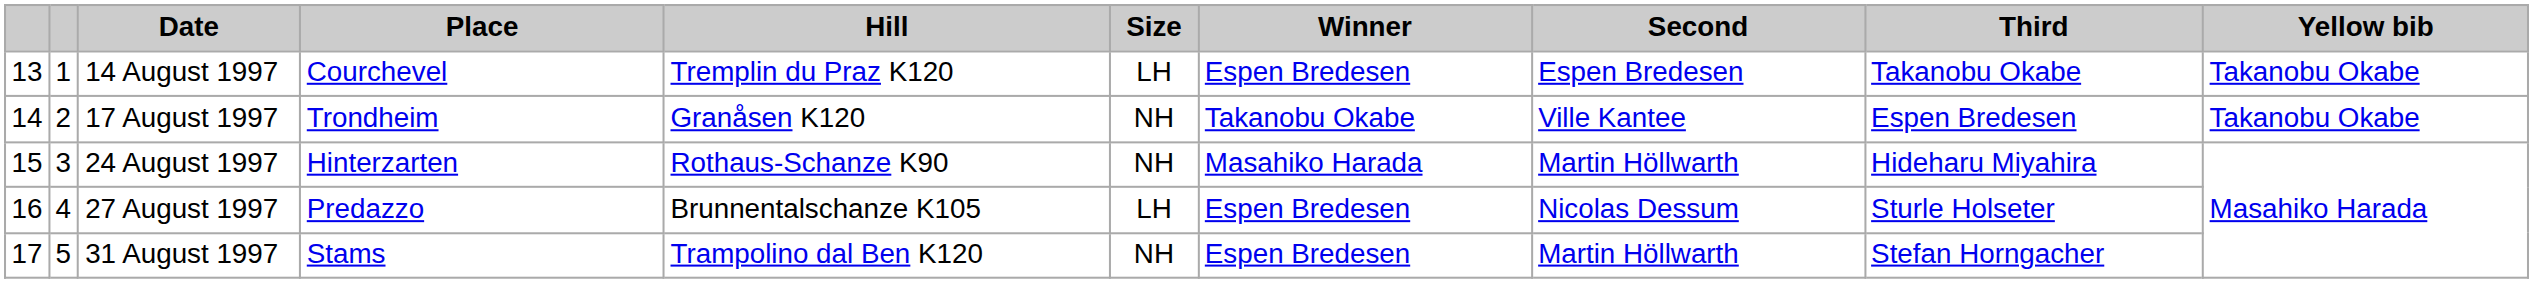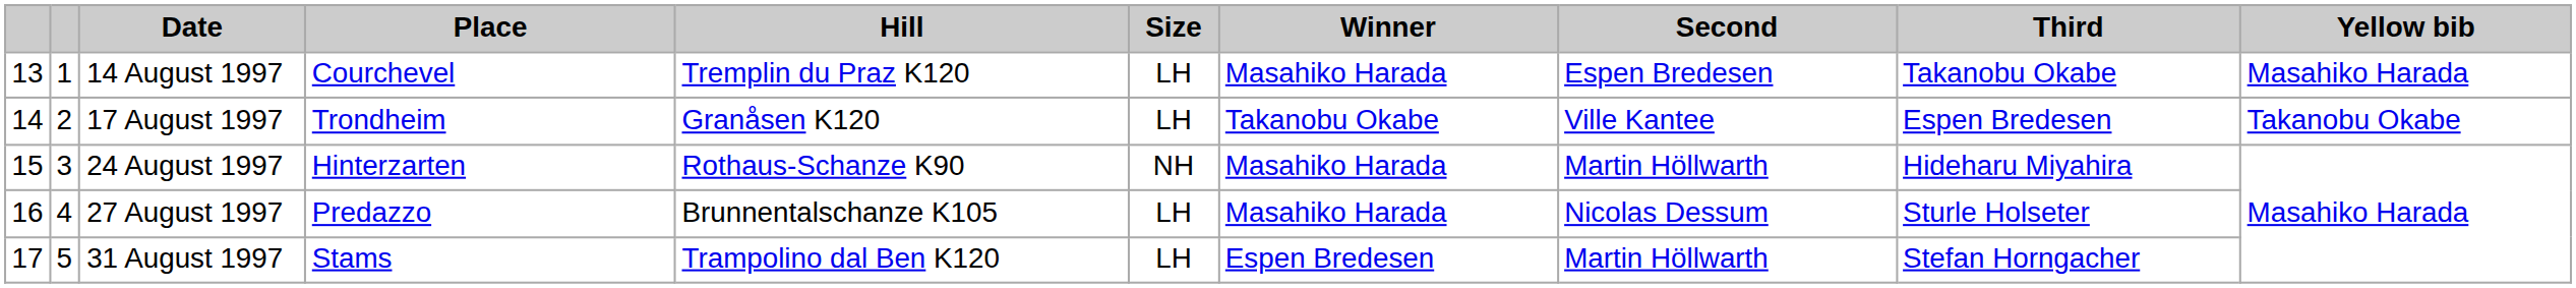 <table class="wikitable plainrowheaders" style="background:#fff; font-size:86%; line-height:16px; border:grey solid 1px; border-collapse:collapse;">
 <tr style="background:#ccc; text-align:center;">
 <th scope="col" style="background:#ccc; width=20 px;"></th>
 <th scope="col" style="background:#ccc; width=30 px;"></th>
 <th scope="col" style="background:#ccc; width:120px;">Date</th>
 <th scope="col" style="background:#ccc; width:200px;">Place</th>
 <th scope="col" style="background:#ccc; width:240px;">Hill</th>
 <th scope="col" style="background:#ccc; width:40px;">Size</th>
 <th scope="col" style="background:#ccc; width:185px;">Winner</th>
 <th scope="col" style="background:#ccc; width:185px;">Second</th>
 <th scope="col" style="background:#ccc; width:185px;">Third</th>
 <th scope="col" style="background:#ccc; width:180px;">Yellow bib</th>
 </tr>
 <tr>
 <td align=center>13</td>
 <td align=center>1</td>
 <td align=right>14 August 1997  </td>
 <td> <a href='#'>Courchevel</a></td>
 <td><a href='#'>Tremplin du Praz</a> K120</td>
 <td align=center>LH</td>
-<td> <a href='#'>Espen Bredesen</a></td>
+<td> <a href='#'>Masahiko Harada</a></td>
 <td> <a href='#'>Espen Bredesen</a></td>
 <td> <a href='#'>Takanobu Okabe</a></td>
-<td> <a href='#'>Takanobu Okabe</a></td>
+<td> <a href='#'>Masahiko Harada</a></td>
 </tr>
 <tr>
 <td align=center>14</td>
 <td align=center>2</td>
 <td align=right>17 August 1997  </td>
 <td> <a href='#'>Trondheim</a></td>
 <td><a href='#'>Granåsen</a> K120</td>
-<td align=center>NH</td>
+<td align=center>LH</td>
 <td> <a href='#'>Takanobu Okabe</a></td>
 <td> <a href='#'>Ville Kantee</a></td>
 <td> <a href='#'>Espen Bredesen</a></td>
 <td> <a href='#'>Takanobu Okabe</a></td>
 </tr>
 <tr>
 <td align=center>15</td>
 <td align=center>3</td>
 <td align=right>24 August 1997  </td>
 <td> <a href='#'>Hinterzarten</a></td>
 <td><a href='#'>Rothaus-Schanze</a> K90</td>
 <td align=center>NH</td>
 <td> <a href='#'>Masahiko Harada</a></td>
 <td> <a href='#'>Martin Höllwarth</a></td>
 <td> <a href='#'>Hideharu Miyahira</a></td>
 <td rowspan="3"> <a href='#'>Masahiko Harada</a></td>
 </tr>
 <tr>
 <td align=center>16</td>
 <td align=center>4</td>
 <td align=right>27 August 1997  </td>
 <td> <a href='#'>Predazzo</a></td>
 <td>Brunnentalschanze K105</td>
 <td align=center>LH</td>
-<td> <a href='#'>Espen Bredesen</a></td>
+<td> <a href='#'>Masahiko Harada</a></td>
 <td> <a href='#'>Nicolas Dessum</a></td>
 <td> <a href='#'>Sturle Holseter</a></td>
 </tr>
 <tr>
 <td align=center>17</td>
 <td align=center>5</td>
 <td align=right>31 August 1997  </td>
 <td> <a href='#'>Stams</a></td>
 <td><a href='#'>Trampolino dal Ben</a> K120</td>
-<td align=center>NH</td>
+<td align=center>LH</td>
 <td> <a href='#'>Espen Bredesen</a></td>
 <td> <a href='#'>Martin Höllwarth</a></td>
 <td> <a href='#'>Stefan Horngacher</a></td>
 </tr>
 </table>
